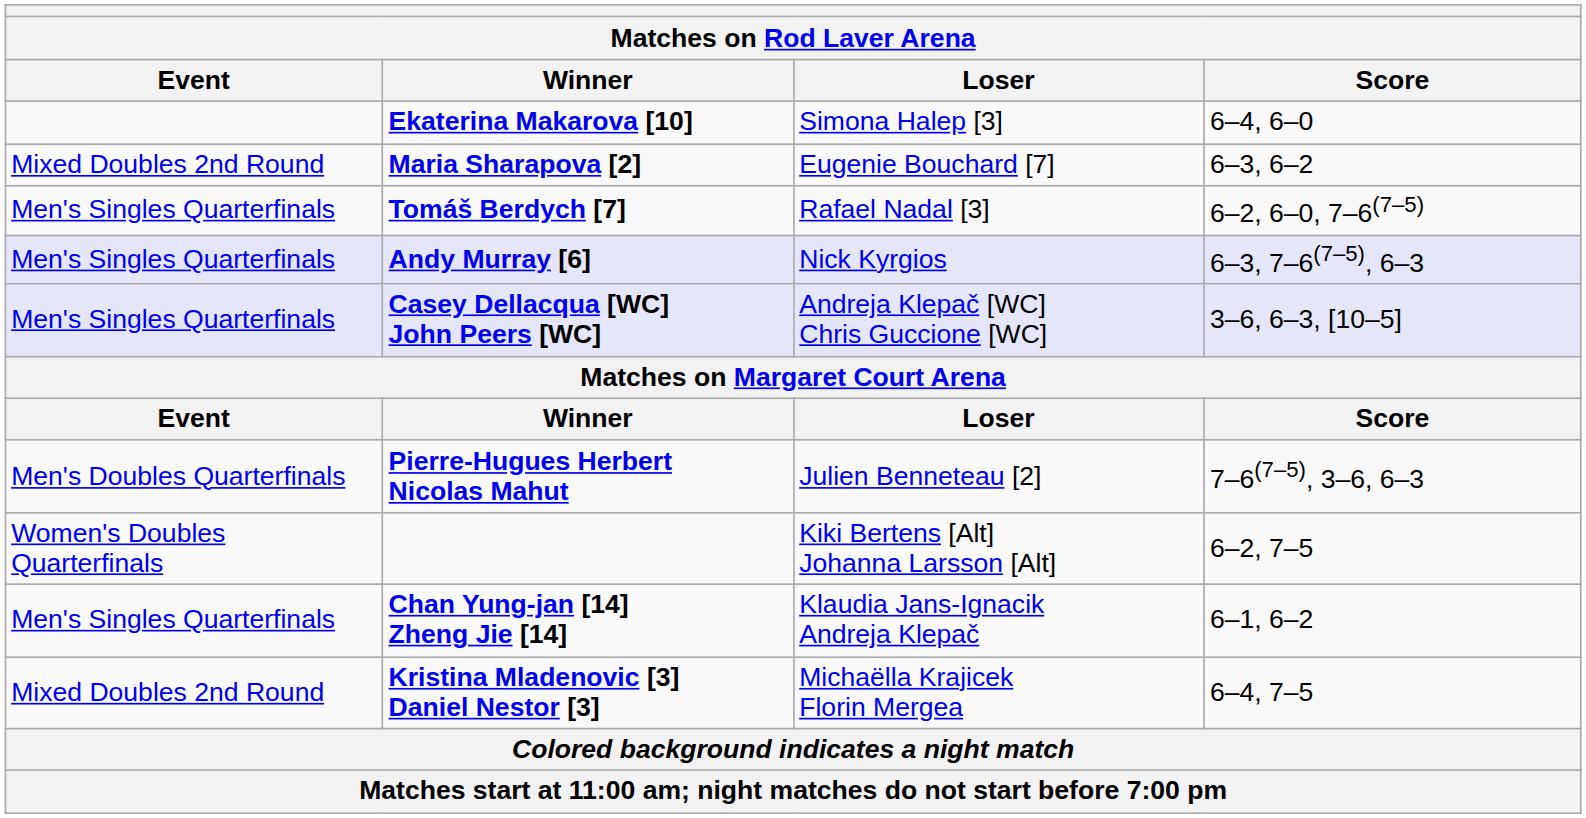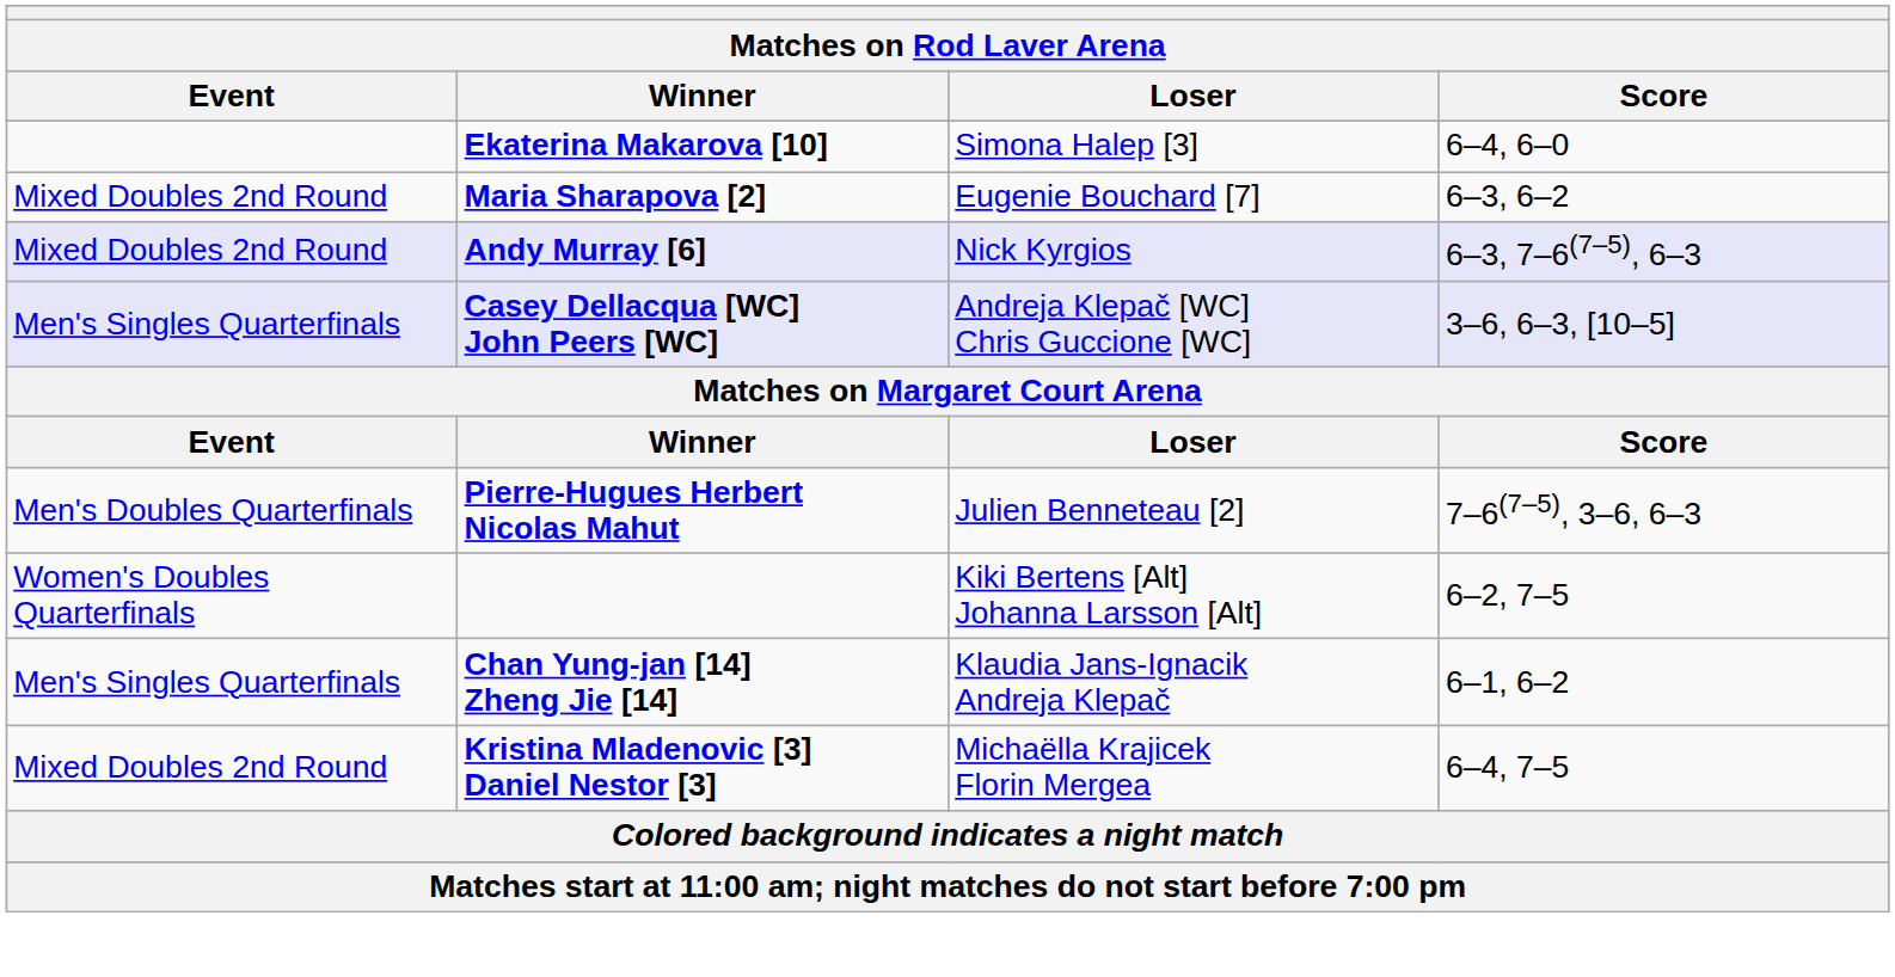 <table class="wikitable collapsible uncollapsed" style="margin:1em auto;">
 <tr>
 <th colspan=4></th>
 </tr>
 <tr>
 <th colspan=4><strong>Matches on <a href='#'>Rod Laver Arena</a></strong></th>
 </tr>
 <tr>
 <th style="width:220px;">Event</th>
 <th style="width:240px;">Winner</th>
 <th style="width:240px;">Loser</th>
 <th style="width:220px;">Score</th>
 </tr>
 <tr>
 <td></td>
 <td><strong> <a href='#'>Ekaterina Makarova</a> [10]</strong></td>
 <td> <a href='#'>Simona Halep</a> [3]</td>
 <td>6–4, 6–0</td>
 </tr>
 <tr>
 <td><a href='#'>Mixed Doubles 2nd Round</a></td>
 <td><strong> <a href='#'>Maria Sharapova</a> [2]</strong></td>
 <td> <a href='#'>Eugenie Bouchard</a> [7]</td>
 <td>6–3, 6–2</td>
 </tr>
-<tr>
-<td><a href='#'>Men's Singles Quarterfinals</a></td>
-<td><strong> <a href='#'>Tomáš Berdych</a> [7]</strong></td>
-<td> <a href='#'>Rafael Nadal</a> [3]</td>
-<td>6–2, 6–0, 7–6<sup>(7–5)</sup></td>
-</tr>
 <tr bgcolor=lavender>
-<td><a href='#'>Men's Singles Quarterfinals</a></td>
+<td><a href='#'>Mixed Doubles 2nd Round</a></td>
 <td><strong> <a href='#'>Andy Murray</a> [6]</strong></td>
 <td> <a href='#'>Nick Kyrgios</a></td>
 <td>6–3, 7–6<sup>(7–5)</sup>, 6–3</td>
 </tr>
 <tr bgcolor=lavender>
 <td><a href='#'>Men's Singles Quarterfinals</a></td>
 <td><strong> <a href='#'>Casey Dellacqua</a> [WC] <br>  <a href='#'>John Peers</a> [WC]</strong></td>
 <td> <a href='#'>Andreja Klepač</a> [WC] <br>  <a href='#'>Chris Guccione</a> [WC]</td>
 <td>3–6, 6–3, [10–5]</td>
 </tr>
 <tr>
 <th colspan=4><strong>Matches on <a href='#'>Margaret Court Arena</a></strong></th>
 </tr>
 <tr>
 <th style="width:220px;">Event</th>
 <th style="width:240px;">Winner</th>
 <th style="width:240px;">Loser</th>
 <th style="width:220px;">Score</th>
 </tr>
 <tr>
 <td><a href='#'>Men's Doubles Quarterfinals</a></td>
 <td><strong> <a href='#'>Pierre-Hugues Herbert</a> <br>  <a href='#'>Nicolas Mahut</a></strong></td>
 <td> <a href='#'>Julien Benneteau</a> [2] <br> </td>
 <td>7–6<sup>(7–5)</sup>, 3–6, 6–3</td>
 </tr>
 <tr>
 <td><a href='#'>Women's Doubles Quarterfinals</a></td>
 <td></td>
 <td> <a href='#'>Kiki Bertens</a> [Alt] <br>  <a href='#'>Johanna Larsson</a> [Alt]</td>
 <td>6–2, 7–5</td>
 </tr>
 <tr>
 <td><a href='#'>Men's Singles Quarterfinals</a></td>
 <td><strong> <a href='#'>Chan Yung-jan</a> [14] <br>  <a href='#'>Zheng Jie</a> [14]</strong></td>
 <td> <a href='#'>Klaudia Jans-Ignacik</a> <br>  <a href='#'>Andreja Klepač</a></td>
 <td>6–1, 6–2</td>
 </tr>
 <tr>
 <td><a href='#'>Mixed Doubles 2nd Round</a></td>
 <td><strong> <a href='#'>Kristina Mladenovic</a> [3] <br>  <a href='#'>Daniel Nestor</a> [3]</strong></td>
 <td> <a href='#'>Michaëlla Krajicek</a> <br>  <a href='#'>Florin Mergea</a></td>
 <td>6–4, 7–5</td>
 </tr>
 <tr>
 <th colspan=4><em>Colored background indicates a night match</em></th>
 </tr>
 <tr>
 <th colspan=4>Matches start at 11:00 am; night matches do not start before 7:00 pm</th>
 </tr>
 </table>
